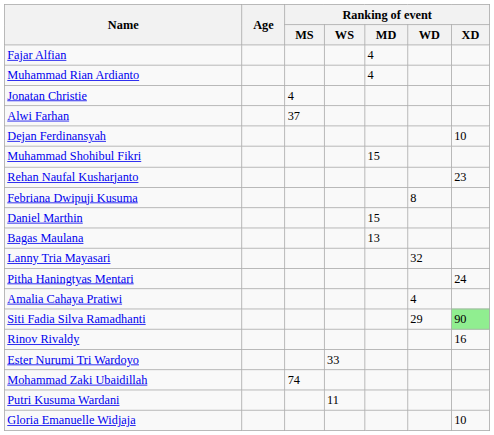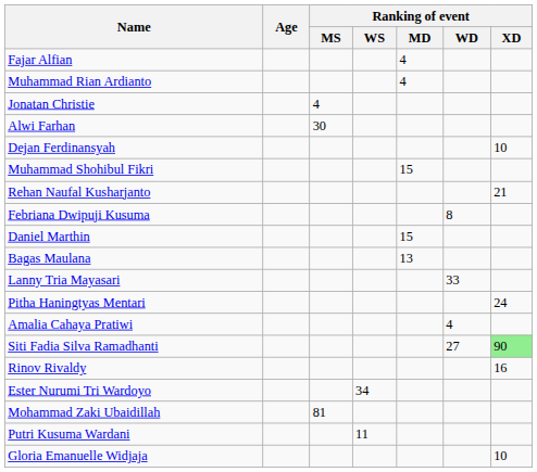 <table class="wikitable" style="width:600px; font-size:95%; text-align:left">
 <tr>
 <th rowspan="2" align="left">Name</th>
 <th rowspan="2" align="left">Age</th>
 <th colspan="5" align="center">Ranking of event</th>
 </tr>
 <tr>
 <th align="left">MS</th>
 <th align="left">WS</th>
 <th align="left">MD</th>
 <th align="left">WD</th>
 <th align="left">XD</th>
 </tr>
 <tr>
 <td><a href='#'>Fajar Alfian</a></td>
 <td></td>
 <td></td>
 <td></td>
 <td>4</td>
 <td></td>
 <td></td>
 </tr>
 <tr>
 <td><a href='#'>Muhammad Rian Ardianto</a></td>
 <td></td>
 <td></td>
 <td></td>
 <td>4</td>
 <td></td>
 <td></td>
 </tr>
 <tr>
 <td><a href='#'>Jonatan Christie</a></td>
 <td></td>
 <td>4</td>
 <td></td>
 <td></td>
 <td></td>
 <td></td>
 </tr>
 <tr>
 <td><a href='#'>Alwi Farhan</a></td>
 <td></td>
-<td>37</td>
+<td>30</td>
 <td></td>
 <td></td>
 <td></td>
 <td></td>
 </tr>
 <tr>
 <td><a href='#'>Dejan Ferdinansyah</a></td>
 <td></td>
 <td></td>
 <td></td>
 <td></td>
 <td></td>
 <td>10</td>
 </tr>
 <tr>
 <td><a href='#'>Muhammad Shohibul Fikri</a></td>
 <td></td>
 <td></td>
 <td></td>
 <td>15</td>
 <td></td>
 <td></td>
 </tr>
 <tr>
 <td><a href='#'>Rehan Naufal Kusharjanto</a></td>
 <td></td>
 <td></td>
 <td></td>
 <td></td>
 <td></td>
-<td>23</td>
+<td>21</td>
 </tr>
 <tr>
 <td><a href='#'>Febriana Dwipuji Kusuma</a></td>
 <td></td>
 <td></td>
 <td></td>
 <td></td>
 <td>8</td>
 <td></td>
 </tr>
 <tr>
 <td><a href='#'>Daniel Marthin</a></td>
 <td></td>
 <td></td>
 <td></td>
 <td>15</td>
 <td></td>
 <td></td>
 </tr>
 <tr>
 <td><a href='#'>Bagas Maulana</a></td>
 <td></td>
 <td></td>
 <td></td>
 <td>13</td>
 <td></td>
 <td></td>
 </tr>
 <tr>
 <td><a href='#'>Lanny Tria Mayasari</a></td>
 <td></td>
 <td></td>
 <td></td>
 <td></td>
-<td>32</td>
+<td>33</td>
 <td></td>
 </tr>
 <tr>
 <td><a href='#'>Pitha Haningtyas Mentari</a></td>
 <td></td>
 <td></td>
 <td></td>
 <td></td>
 <td></td>
 <td>24</td>
 </tr>
 <tr>
 <td><a href='#'>Amalia Cahaya Pratiwi</a></td>
 <td></td>
 <td></td>
 <td></td>
 <td></td>
 <td>4</td>
 <td></td>
 </tr>
 <tr>
 <td><a href='#'>Siti Fadia Silva Ramadhanti</a></td>
 <td></td>
 <td></td>
 <td></td>
 <td></td>
-<td>29</td>
+<td>27</td>
 <td style="background: lightgreen;">90</td>
 </tr>
 <tr>
 <td><a href='#'>Rinov Rivaldy</a></td>
 <td></td>
 <td></td>
 <td></td>
 <td></td>
 <td></td>
 <td>16</td>
 </tr>
 <tr>
 <td><a href='#'>Ester Nurumi Tri Wardoyo</a></td>
 <td></td>
 <td></td>
-<td>33</td>
+<td>34</td>
 <td></td>
 <td></td>
 <td></td>
 </tr>
 <tr>
 <td><a href='#'>Mohammad Zaki Ubaidillah</a></td>
 <td></td>
-<td>74</td>
+<td>81</td>
 <td></td>
 <td></td>
 <td></td>
 <td></td>
 </tr>
 <tr>
 <td><a href='#'>Putri Kusuma Wardani</a></td>
 <td></td>
 <td></td>
 <td>11</td>
 <td></td>
 <td></td>
 <td></td>
 </tr>
 <tr>
 <td><a href='#'>Gloria Emanuelle Widjaja</a></td>
 <td></td>
 <td></td>
 <td></td>
 <td></td>
 <td></td>
 <td>10</td>
 </tr>
 </table>
